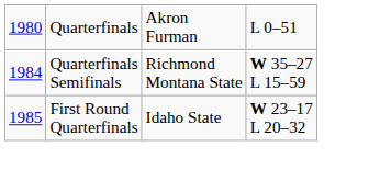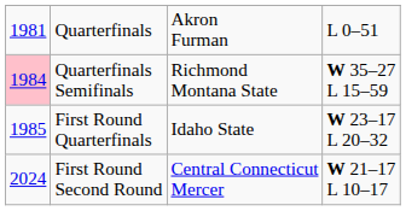 <table class="wikitable">
 <tr>
 </tr>
 <tr>
-<td><a href='#'>1980</a></td>
+<td><a href='#'>1981</a></td>
 <td>Quarterfinals</td>
 <td>Akron<br>Furman</td>
 <td>L 0–51</td>
 </tr>
 <tr>
-<td><a href='#'>1984</a></td>
+<td style="background: pink;"><a href='#'>1984</a></td>
 <td>Quarterfinals<br>Semifinals</td>
 <td>Richmond<br>Montana State</td>
 <td><strong>W</strong> 35–27<br>L 15–59</td>
 </tr>
 <tr>
 <td><a href='#'>1985</a></td>
 <td>First Round<br>Quarterfinals</td>
 <td>Idaho State</td>
 <td><strong>W</strong> 23–17<br>L 20–32</td>
 </tr>
+<tr>
+<td><a href='#'>2024</a></td>
+<td>First Round<br>Second Round</td>
+<td><a href='#'>Central Connecticut</a><br><a href='#'>Mercer</a></td>
+<td><strong>W</strong> 21–17<br>L 10–17</td>
+</tr>
 </table>
